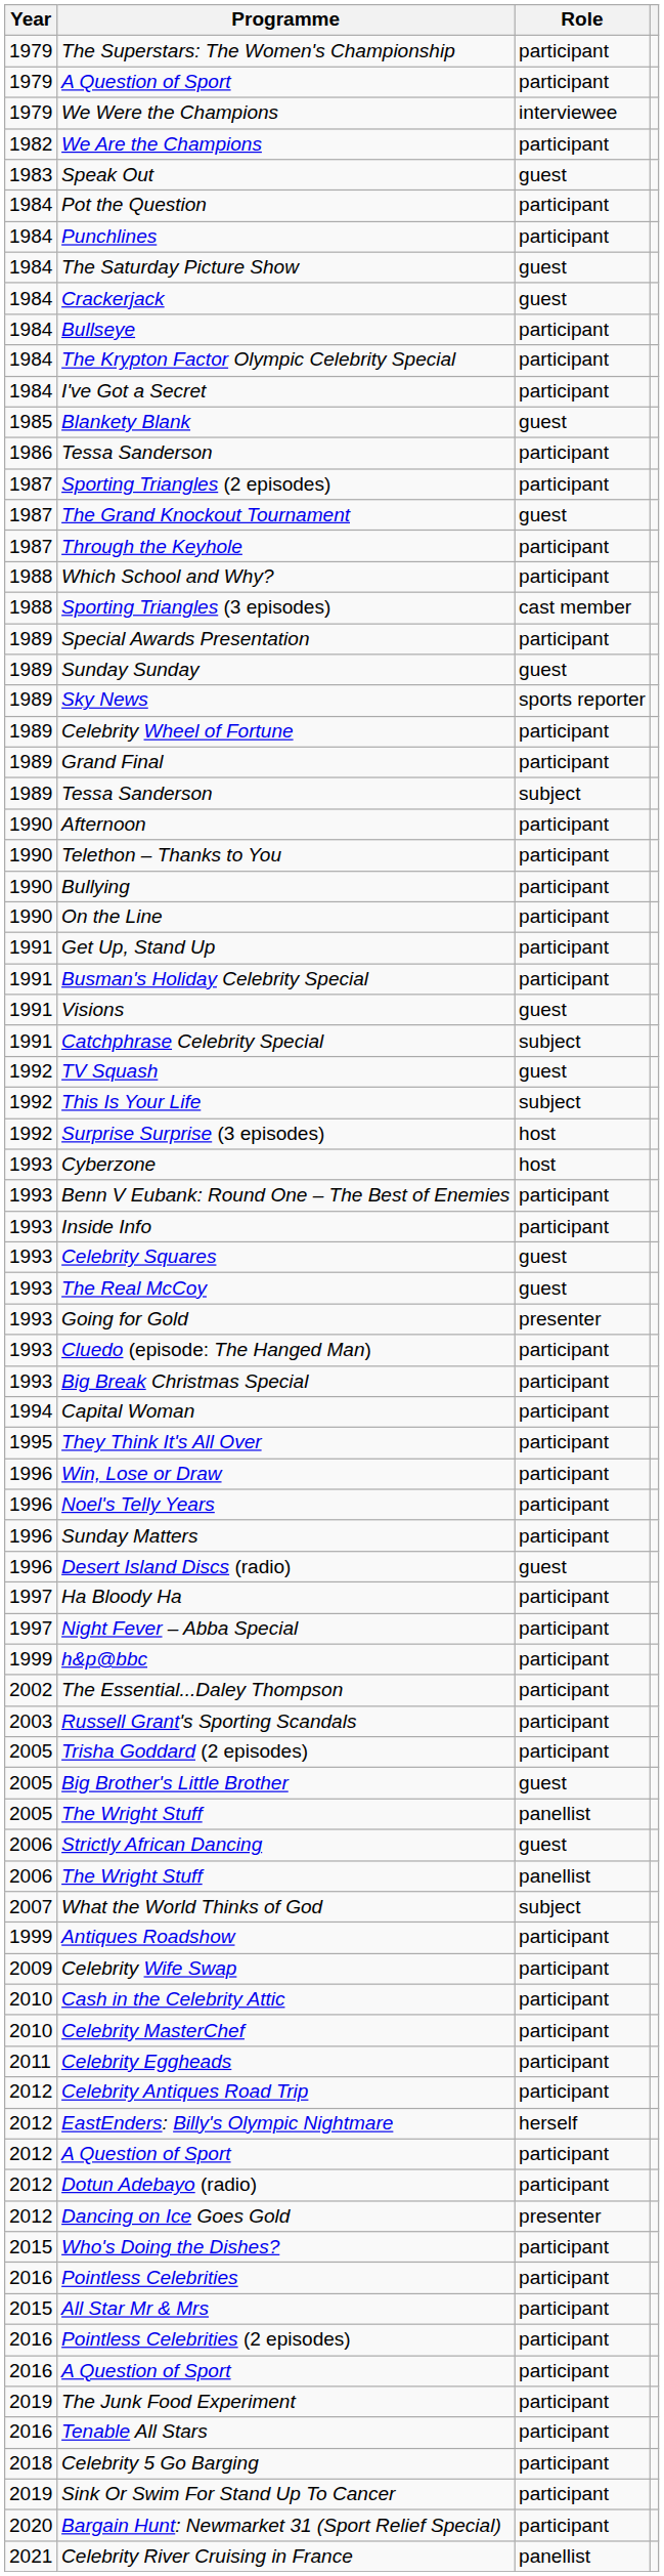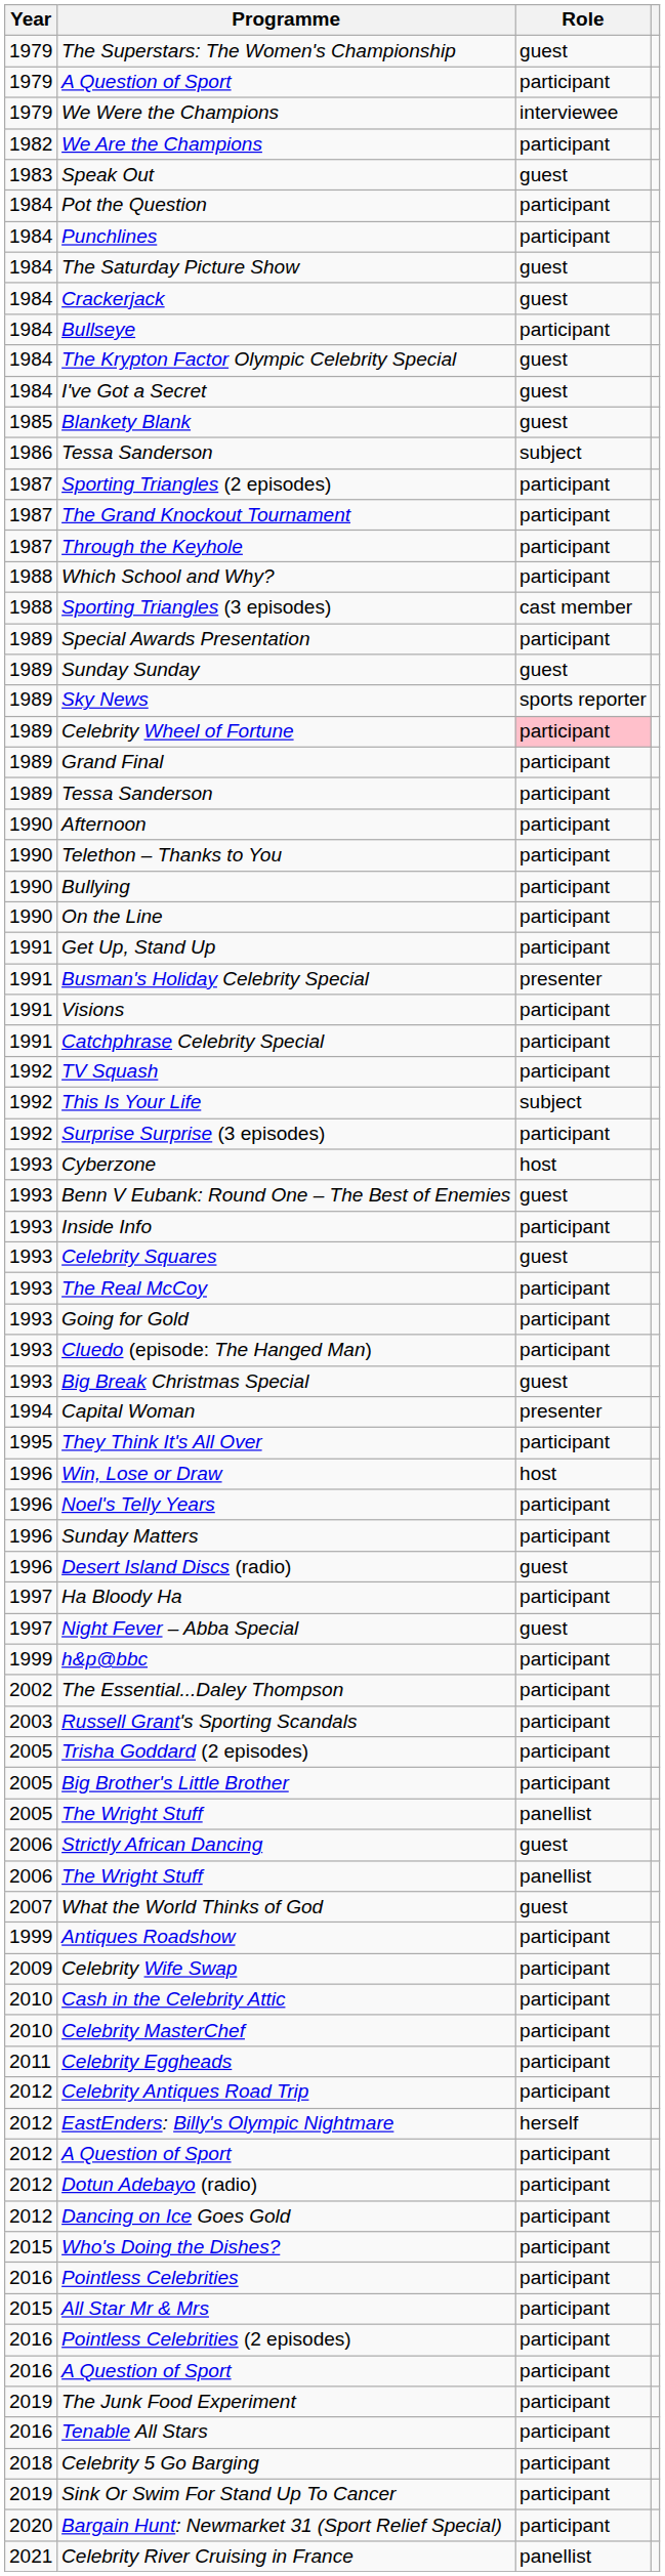 <table class="wikitable sortable">
 <tr>
 <th scope="col">Year</th>
 <th scope="col">Programme</th>
 <th scope="col">Role</th>
 <th scope="col" class="unsortable"></th>
 </tr>
 <tr>
 <td>1979</td>
 <td><em>The Superstars: The Women's Championship</em></td>
-<td>participant</td>
+<td>guest</td>
 <td></td>
 </tr>
 <tr>
 <td>1979</td>
 <td><em><a href='#'>A Question of Sport</a></em></td>
 <td>participant</td>
 <td></td>
 </tr>
 <tr>
 <td>1979</td>
 <td><em>We Were the Champions</em></td>
 <td>interviewee</td>
 <td></td>
 </tr>
 <tr>
 <td>1982</td>
 <td><em><a href='#'>We Are the Champions</a></em></td>
 <td>participant</td>
 <td></td>
 </tr>
 <tr>
 <td>1983</td>
 <td><em>Speak Out</em></td>
 <td>guest</td>
 <td></td>
 </tr>
 <tr>
 <td>1984</td>
 <td><em>Pot the Question</em></td>
 <td>participant</td>
 <td></td>
 </tr>
 <tr>
 <td>1984</td>
 <td><em><a href='#'>Punchlines</a></em></td>
 <td>participant</td>
 <td></td>
 </tr>
 <tr>
 <td>1984</td>
 <td><em>The Saturday Picture Show</em></td>
 <td>guest</td>
 <td></td>
 </tr>
 <tr>
 <td>1984</td>
 <td><em><a href='#'>Crackerjack</a></em></td>
 <td>guest</td>
 <td></td>
 </tr>
 <tr>
 <td>1984</td>
 <td><em><a href='#'>Bullseye</a></em></td>
 <td>participant</td>
 <td></td>
 </tr>
 <tr>
 <td>1984</td>
 <td><em><a href='#'>The Krypton Factor</a> Olympic Celebrity Special</em></td>
-<td>participant</td>
+<td>guest</td>
 <td></td>
 </tr>
 <tr>
 <td>1984</td>
 <td><em>I've Got a Secret</em></td>
-<td>participant</td>
+<td>guest</td>
 <td></td>
 </tr>
 <tr>
 <td>1985</td>
 <td><em><a href='#'>Blankety Blank</a></em></td>
 <td>guest</td>
 <td></td>
 </tr>
 <tr>
 <td>1986</td>
 <td><em>Tessa Sanderson</em></td>
-<td>participant</td>
+<td>subject</td>
 <td></td>
 </tr>
 <tr>
 <td>1987</td>
 <td><em><a href='#'>Sporting Triangles</a></em> (2 episodes)</td>
 <td>participant</td>
 <td></td>
 </tr>
 <tr>
 <td>1987</td>
 <td><em><a href='#'>The Grand Knockout Tournament</a></em></td>
-<td>guest</td>
+<td>participant</td>
 <td></td>
 </tr>
 <tr>
 <td>1987</td>
 <td><em><a href='#'>Through the Keyhole</a></em></td>
 <td>participant</td>
 <td></td>
 </tr>
 <tr>
 <td>1988</td>
 <td><em>Which School and Why?</em></td>
 <td>participant</td>
 <td></td>
 </tr>
 <tr>
 <td>1988</td>
 <td><em><a href='#'>Sporting Triangles</a></em> (3 episodes)</td>
 <td>cast member</td>
 <td></td>
 </tr>
 <tr>
 <td>1989</td>
 <td><em>Special Awards Presentation</em></td>
 <td>participant</td>
 <td></td>
 </tr>
 <tr>
 <td>1989</td>
 <td><em>Sunday Sunday</em></td>
 <td>guest</td>
 <td></td>
 </tr>
 <tr>
 <td>1989</td>
 <td><em><a href='#'>Sky News</a></em></td>
 <td>sports reporter</td>
 <td></td>
 </tr>
 <tr>
 <td>1989</td>
 <td><em>Celebrity <a href='#'>Wheel of Fortune</a></em></td>
-<td>participant</td>
+<td style="background: pink;">participant</td>
 <td></td>
 </tr>
 <tr>
 <td>1989</td>
 <td><em>Grand Final</em></td>
 <td>participant</td>
 <td></td>
 </tr>
 <tr>
 <td>1989</td>
 <td><em>Tessa Sanderson</em></td>
-<td>subject</td>
+<td>participant</td>
 <td></td>
 </tr>
 <tr>
 <td>1990</td>
 <td><em>Afternoon</em></td>
 <td>participant</td>
 <td></td>
 </tr>
 <tr>
 <td>1990</td>
 <td><em>Telethon – Thanks to You</em></td>
 <td>participant</td>
 <td></td>
 </tr>
 <tr>
 <td>1990</td>
 <td><em>Bullying</em></td>
 <td>participant</td>
 <td></td>
 </tr>
 <tr>
 <td>1990</td>
 <td><em>On the Line</em></td>
 <td>participant</td>
 <td></td>
 </tr>
 <tr>
 <td>1991</td>
 <td><em>Get Up, Stand Up</em></td>
 <td>participant</td>
 <td></td>
 </tr>
 <tr>
 <td>1991</td>
 <td><em><a href='#'>Busman's Holiday</a> Celebrity Special</em></td>
+<td>presenter</td>
+<td></td>
+</tr>
+<tr>
+<td>1991</td>
+<td><em>Visions</em></td>
 <td>participant</td>
 <td></td>
 </tr>
 <tr>
 <td>1991</td>
-<td><em>Visions</em></td>
-<td>guest</td>
-<td></td>
-</tr>
-<tr>
-<td>1991</td>
 <td><em><a href='#'>Catchphrase</a> Celebrity Special</em></td>
-<td>subject</td>
+<td>participant</td>
 <td></td>
 </tr>
 <tr>
 <td>1992</td>
 <td><em><a href='#'>TV Squash</a></em></td>
-<td>guest</td>
+<td>participant</td>
 <td></td>
 </tr>
 <tr>
 <td>1992</td>
 <td><em><a href='#'>This Is Your Life</a></em></td>
 <td>subject</td>
 <td></td>
 </tr>
 <tr>
 <td>1992</td>
 <td><em><a href='#'>Surprise Surprise</a></em> (3 episodes)</td>
-<td>host</td>
+<td>participant</td>
 <td></td>
 </tr>
 <tr>
 <td>1993</td>
 <td><em>Cyberzone</em></td>
 <td>host</td>
 <td></td>
 </tr>
 <tr>
 <td>1993</td>
 <td><em>Benn V Eubank: Round One – The Best of Enemies</em></td>
-<td>participant</td>
+<td>guest</td>
 <td></td>
 </tr>
 <tr>
 <td>1993</td>
 <td><em>Inside Info</em></td>
 <td>participant</td>
 <td></td>
 </tr>
 <tr>
 <td>1993</td>
 <td><em><a href='#'>Celebrity Squares</a></em></td>
 <td>guest</td>
 <td></td>
 </tr>
 <tr>
 <td>1993</td>
 <td><em><a href='#'>The Real McCoy</a></em></td>
-<td>guest</td>
+<td>participant</td>
 <td></td>
 </tr>
 <tr>
 <td>1993</td>
 <td><em>Going for Gold</em></td>
-<td>presenter</td>
+<td>participant</td>
 <td></td>
 </tr>
 <tr>
 <td>1993</td>
 <td><em><a href='#'>Cluedo</a></em> (episode: <em>The Hanged Man</em>)</td>
 <td>participant</td>
 <td></td>
 </tr>
 <tr>
 <td>1993</td>
 <td><em><a href='#'>Big Break</a> Christmas Special</em></td>
-<td>participant</td>
+<td>guest</td>
 <td></td>
 </tr>
 <tr>
 <td>1994</td>
 <td><em>Capital Woman</em></td>
-<td>participant</td>
+<td>presenter</td>
 <td></td>
 </tr>
 <tr>
 <td>1995</td>
 <td><em><a href='#'>They Think It's All Over</a></em></td>
 <td>participant</td>
 <td></td>
 </tr>
 <tr>
 <td>1996</td>
 <td><em><a href='#'>Win, Lose or Draw</a></em></td>
-<td>participant</td>
+<td>host</td>
 <td></td>
 </tr>
 <tr>
 <td>1996</td>
 <td><em><a href='#'>Noel's Telly Years</a></em></td>
 <td>participant</td>
 <td></td>
 </tr>
 <tr>
 <td>1996</td>
 <td><em>Sunday Matters</em></td>
 <td>participant</td>
 <td></td>
 </tr>
 <tr>
 <td>1996</td>
 <td><em><a href='#'>Desert Island Discs</a></em> (radio)</td>
 <td>guest</td>
 <td></td>
 </tr>
 <tr>
 <td>1997</td>
 <td><em>Ha Bloody Ha</em></td>
 <td>participant</td>
 <td></td>
 </tr>
 <tr>
 <td>1997</td>
 <td><em><a href='#'>Night Fever</a> – Abba Special</em></td>
-<td>participant</td>
+<td>guest</td>
 <td></td>
 </tr>
 <tr>
 <td>1999</td>
 <td><em><a href='#'>h&p@bbc</a></em></td>
 <td>participant</td>
 <td></td>
 </tr>
 <tr>
 <td>2002</td>
 <td><em>The Essential...Daley Thompson</em></td>
 <td>participant</td>
 <td></td>
 </tr>
 <tr>
 <td>2003</td>
 <td><em><a href='#'>Russell Grant</a>'s Sporting Scandals</em></td>
 <td>participant</td>
 <td></td>
 </tr>
 <tr>
 <td>2005</td>
 <td><em><a href='#'>Trisha Goddard</a></em> (2 episodes)</td>
 <td>participant</td>
 <td></td>
 </tr>
 <tr>
 <td>2005</td>
 <td><em><a href='#'>Big Brother's Little Brother</a></em></td>
-<td>guest</td>
+<td>participant</td>
 <td></td>
 </tr>
 <tr>
 <td>2005</td>
 <td><em><a href='#'>The Wright Stuff</a></em></td>
 <td>panellist</td>
 <td></td>
 </tr>
 <tr>
 <td>2006</td>
 <td><em><a href='#'>Strictly African Dancing</a></em></td>
 <td>guest</td>
 <td></td>
 </tr>
 <tr>
 <td>2006</td>
 <td><em><a href='#'>The Wright Stuff</a></em></td>
 <td>panellist</td>
 <td></td>
 </tr>
 <tr>
 <td>2007</td>
 <td><em>What the World Thinks of God</em></td>
-<td>subject</td>
+<td>guest</td>
 <td></td>
 </tr>
 <tr>
 <td>1999</td>
 <td><em><a href='#'>Antiques Roadshow</a></em></td>
 <td>participant</td>
 <td></td>
 </tr>
 <tr>
 <td>2009</td>
 <td><em>Celebrity <a href='#'>Wife Swap</a></em></td>
 <td>participant</td>
 <td></td>
 </tr>
 <tr>
 <td>2010</td>
 <td><em><a href='#'>Cash in the Celebrity Attic</a></em></td>
 <td>participant</td>
 <td></td>
 </tr>
 <tr>
 <td>2010</td>
 <td><em><a href='#'>Celebrity MasterChef</a></em></td>
 <td>participant</td>
 <td></td>
 </tr>
 <tr>
 <td>2011</td>
 <td><em><a href='#'>Celebrity Eggheads</a></em></td>
 <td>participant</td>
 <td></td>
 </tr>
 <tr>
 <td>2012</td>
 <td><em><a href='#'>Celebrity Antiques Road Trip</a></em></td>
 <td>participant</td>
 <td></td>
 </tr>
 <tr>
 <td>2012</td>
 <td><em><a href='#'>EastEnders</a>: <a href='#'>Billy's Olympic Nightmare</a></em></td>
 <td>herself</td>
 <td></td>
 </tr>
 <tr>
 <td>2012</td>
 <td><em><a href='#'>A Question of Sport</a></em></td>
 <td>participant</td>
 <td></td>
 </tr>
 <tr>
 <td>2012</td>
 <td><em><a href='#'>Dotun Adebayo</a></em> (radio)</td>
 <td>participant</td>
 <td></td>
 </tr>
 <tr>
 <td>2012</td>
 <td><em><a href='#'>Dancing on Ice</a> Goes Gold</em></td>
-<td>presenter</td>
+<td>participant</td>
 <td></td>
 </tr>
 <tr>
 <td>2015</td>
 <td><em><a href='#'>Who's Doing the Dishes?</a></em></td>
 <td>participant</td>
 <td></td>
 </tr>
 <tr>
 <td>2016</td>
 <td><em><a href='#'>Pointless Celebrities</a></em></td>
 <td>participant</td>
 <td></td>
 </tr>
 <tr>
 <td>2015</td>
 <td><em><a href='#'>All Star Mr & Mrs</a></em></td>
 <td>participant</td>
 <td></td>
 </tr>
 <tr>
 <td>2016</td>
 <td><em><a href='#'>Pointless Celebrities</a></em> (2 episodes)</td>
 <td>participant</td>
 <td></td>
 </tr>
 <tr>
 <td>2016</td>
 <td><em><a href='#'>A Question of Sport</a></em></td>
 <td>participant</td>
 <td></td>
 </tr>
 <tr>
 <td>2019</td>
 <td><em>The Junk Food Experiment</em></td>
 <td>participant</td>
 <td></td>
 </tr>
 <tr>
 <td>2016</td>
 <td><em><a href='#'>Tenable</a> All Stars</em></td>
 <td>participant</td>
 <td></td>
 </tr>
 <tr>
 <td>2018</td>
 <td><em>Celebrity 5 Go Barging</em></td>
 <td>participant</td>
 <td></td>
 </tr>
 <tr>
 <td>2019</td>
 <td><em>Sink Or Swim For Stand Up To Cancer</em></td>
 <td>participant</td>
 <td></td>
 </tr>
 <tr>
 <td>2020</td>
 <td><em><a href='#'>Bargain Hunt</a>: Newmarket 31 (Sport Relief Special)</em></td>
 <td>participant</td>
 <td></td>
 </tr>
 <tr>
 <td>2021</td>
 <td><em>Celebrity River Cruising in France</em></td>
 <td>panellist</td>
 <td></td>
 </tr>
 </table>
